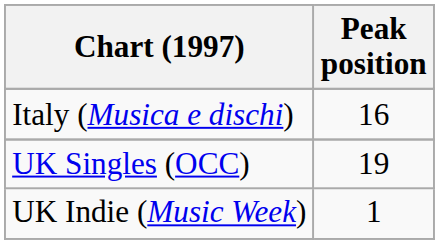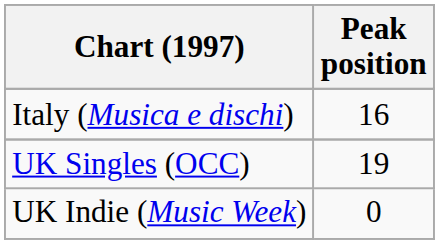 <table class="wikitable sortable">
 <tr>
 <th align="left">Chart (1997)</th>
 <th align="center">Peak<br>position</th>
 </tr>
 <tr>
 </tr>
 <tr>
 <td align="left">Italy (<em><a href='#'>Musica e dischi</a></em>)</td>
 <td align="center">16</td>
 </tr>
 <tr>
 </tr>
 <tr>
 <td align="left"><a href='#'>UK Singles</a> (<a href='#'>OCC</a>)</td>
 <td align="center">19</td>
 </tr>
 <tr>
 <td>UK Indie (<em><a href='#'>Music Week</a></em>)</td>
-<td align=center>1</td>
+<td align=center>0</td>
 </tr>
 </table>
